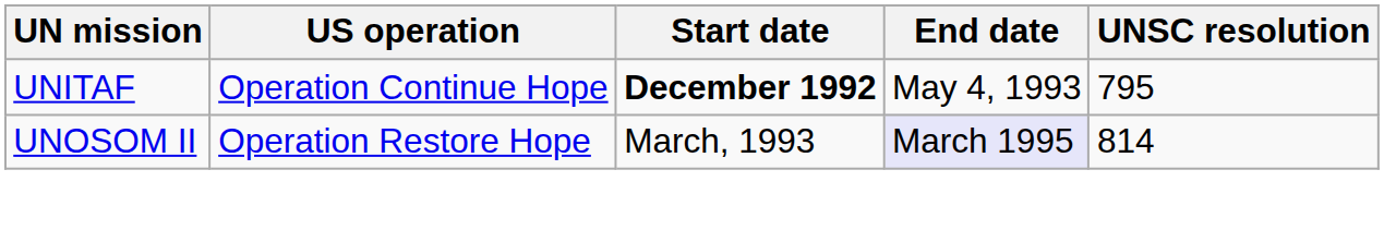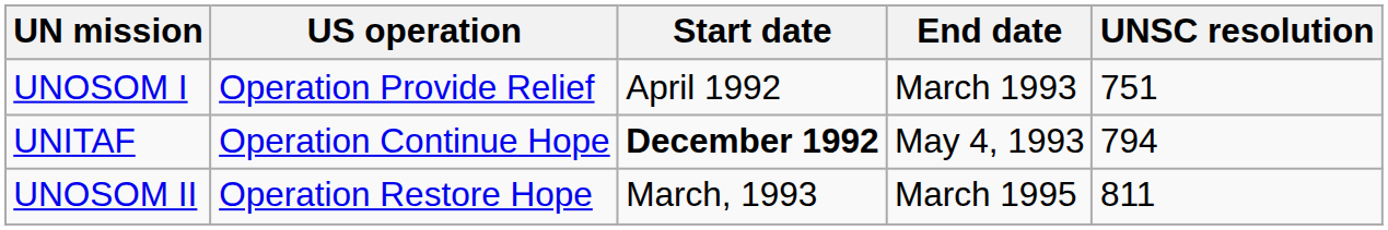 <table class="wikitable">
 <tr>
 <th>UN mission</th>
 <th>US operation</th>
 <th>Start date</th>
 <th>End date</th>
 <th>UNSC resolution</th>
 </tr>
 <tr>
+<td><a href='#'>UNOSOM I</a></td>
+<td><a href='#'>Operation Provide Relief</a></td>
+<td>April 1992</td>
+<td>March 1993</td>
+<td>751</td>
+</tr>
+<tr>
 <td><a href='#'>UNITAF</a></td>
 <td><a href='#'>Operation Continue Hope</a></td>
 <td><strong>December 1992</strong></td>
 <td>May 4, 1993</td>
-<td>795</td>
+<td>794</td>
 </tr>
 <tr>
 <td><a href='#'>UNOSOM II</a></td>
 <td><a href='#'>Operation Restore Hope</a></td>
 <td>March, 1993</td>
-<td style="background: lavender;">March 1995</td>
-<td>814</td>
+<td>March 1995</td>
+<td>811</td>
 </tr>
 </table>
